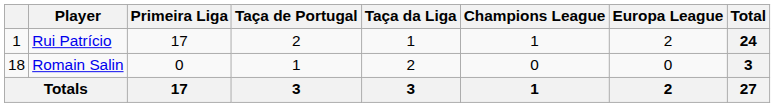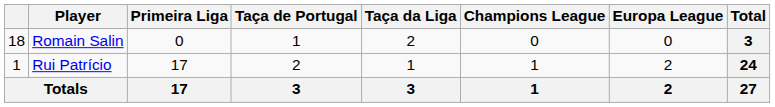 <table class="wikitable" style="text-align:center;">
 <tr>
 <th></th>
 <th>Player</th>
 <th>Primeira Liga</th>
 <th>Taça de Portugal</th>
 <th>Taça da Liga</th>
 <th>Champions League</th>
 <th>Europa League</th>
 <th>Total</th>
 </tr>
 <tr>
+<td>18</td>
+<td align=left> <a href='#'>Romain Salin</a></td>
+<td>0</td>
+<td>1</td>
+<td>2</td>
+<td>0</td>
+<td>0</td>
+<th>3</th>
+</tr>
+<tr>
 <td>1</td>
 <td align=left> <a href='#'>Rui Patrício</a></td>
 <td>17</td>
 <td>2</td>
 <td>1</td>
 <td>1</td>
 <td>2</td>
 <th>24</th>
-</tr>
-<tr>
-<td>18</td>
-<td align=left> <a href='#'>Romain Salin</a></td>
-<td>0</td>
-<td>1</td>
-<td>2</td>
-<td>0</td>
-<td>0</td>
-<th>3</th>
 </tr>
 <tr>
 <th colspan="2">Totals</th>
 <th>17</th>
 <th>3</th>
 <th>3</th>
 <th>1</th>
 <th>2</th>
 <th>27</th>
 </tr>
 </table>
